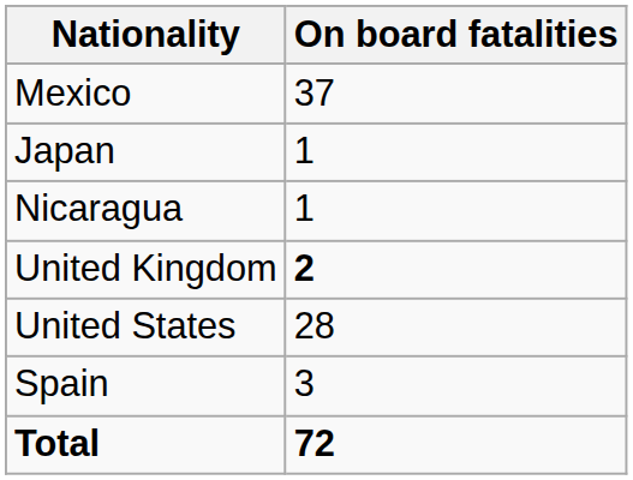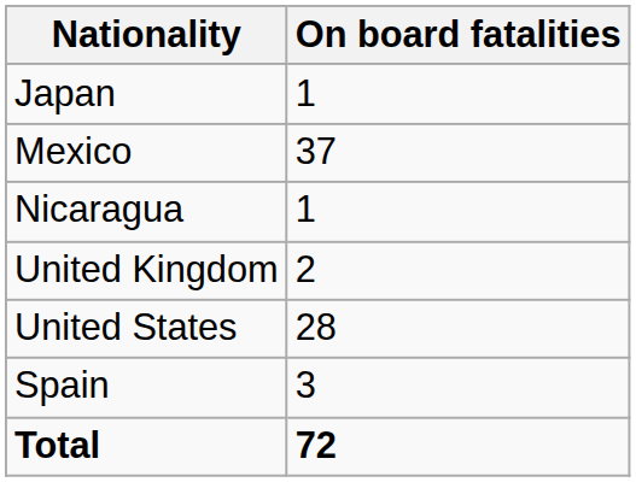 <table class="wikitable sortable">
 <tr>
 <th scope="col">Nationality</th>
 <th scope="col">On board fatalities</th>
 </tr>
 <tr>
+<td>Japan</td>
+<td>1</td>
+</tr>
+<tr>
 <td>Mexico</td>
 <td>37</td>
-</tr>
-<tr>
-<td>Japan</td>
-<td>1</td>
 </tr>
 <tr>
 <td>Nicaragua</td>
 <td>1</td>
 </tr>
 <tr>
 <td>United Kingdom</td>
-<td><strong>2</strong></td>
+<td>2</td>
 </tr>
 <tr>
 <td>United States</td>
 <td>28</td>
 </tr>
 <tr>
 <td>Spain</td>
 <td>3</td>
 </tr>
 <tr>
 <td><strong>Total</strong></td>
 <td><strong>72</strong></td>
 </tr>
 </table>
